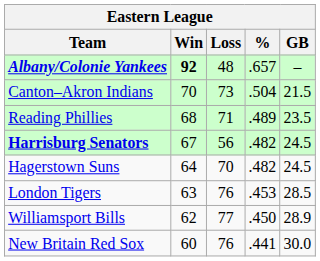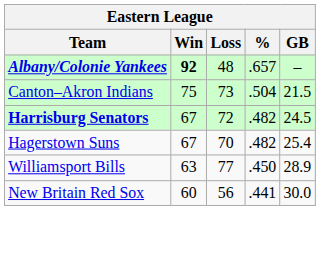 <table class="wikitable">
 <tr>
 <th colspan="5">Eastern League</th>
 </tr>
 <tr>
 <th>Team</th>
 <th>Win</th>
 <th>Loss</th>
 <th>%</th>
 <th>GB</th>
 </tr>
 <tr align=center bgcolor="#CCFFCC">
 <td align=left><strong><em><a href='#'>Albany/Colonie Yankees</a></em></strong></td>
 <td><strong>92</strong></td>
 <td>48</td>
 <td>.657</td>
 <td>–</td>
 </tr>
 <tr align=center bgcolor="#CCFFCC">
 <td align=left><a href='#'>Canton–Akron Indians</a></td>
-<td>70</td>
+<td>75</td>
 <td>73</td>
 <td>.504</td>
 <td>21.5</td>
 </tr>
 <tr align=center bgcolor="#CCFFCC">
-<td align=left><a href='#'>Reading Phillies</a></td>
-<td>68</td>
-<td>71</td>
-<td>.489</td>
-<td>23.5</td>
-</tr>
-<tr align=center bgcolor="#CCFFCC">
 <td align=left><strong><a href='#'>Harrisburg Senators</a></strong></td>
 <td>67</td>
-<td>56</td>
+<td>72</td>
 <td>.482</td>
 <td>24.5</td>
 </tr>
 <tr align=center>
 <td align=left><a href='#'>Hagerstown Suns</a></td>
-<td>64</td>
+<td>67</td>
 <td>70</td>
 <td>.482</td>
-<td>24.5</td>
-</tr>
-<tr align=center>
-<td align=left><a href='#'>London Tigers</a></td>
-<td>63</td>
-<td>76</td>
-<td>.453</td>
-<td>28.5</td>
+<td>25.4</td>
 </tr>
 <tr align=center>
 <td align=left><a href='#'>Williamsport Bills</a></td>
-<td>62</td>
+<td>63</td>
 <td>77</td>
 <td>.450</td>
 <td>28.9</td>
 </tr>
 <tr align=center>
 <td align=left><a href='#'>New Britain Red Sox</a></td>
 <td>60</td>
-<td>76</td>
+<td>56</td>
 <td>.441</td>
 <td>30.0</td>
 </tr>
 </table>
